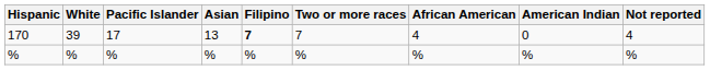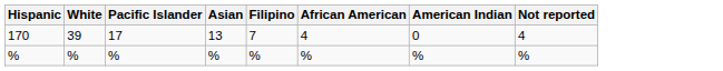 <table class="wikitable" style="margin-left:50px" style="text-align:center">
 <tr>
 <th>Hispanic</th>
 <th>White</th>
 <th>Pacific Islander</th>
 <th>Asian</th>
 <th>Filipino</th>
-<th>Two or more races</th>
 <th>African American</th>
 <th>American Indian</th>
 <th>Not reported</th>
 </tr>
 <tr>
 <td>170</td>
 <td>39</td>
 <td>17</td>
 <td>13</td>
-<td><strong>7</strong></td>
 <td>7</td>
 <td>4</td>
 <td>0</td>
 <td>4</td>
 </tr>
 <tr>
 <td>%</td>
 <td>%</td>
 <td>%</td>
 <td>%</td>
 <td>%</td>
 <td>%</td>
 <td>%</td>
 <td>%</td>
-<td>%</td>
 </tr>
 </table>
